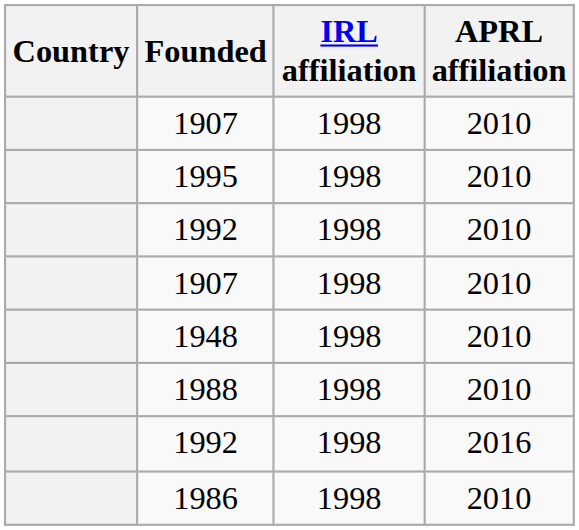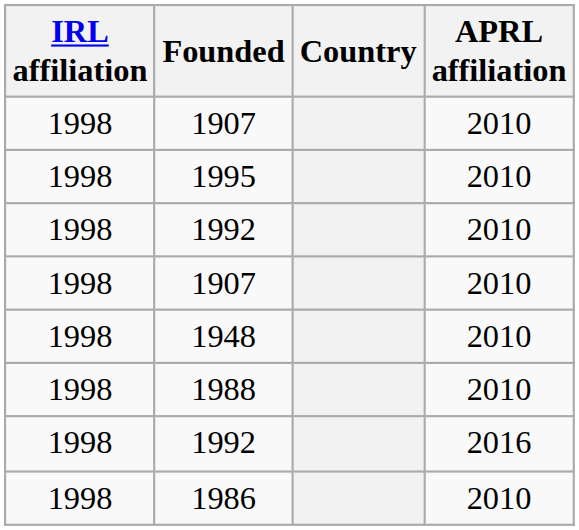 <table class="wikitable sortable plainrowheaders" style="text-align:center; font-size:95%">
 <tr>
+<th><a href='#'>IRL</a><br>affiliation</th>
+<th>Founded</th>
 <th>Country</th>
-<th>Founded</th>
-<th><a href='#'>IRL</a><br>affiliation</th>
 <th>APRL<br>affiliation</th>
 </tr>
 <tr>
+<td>1998</td>
+<td>1907</td>
 <th scope=row></th>
-<td>1907</td>
-<td>1998</td>
 <td>2010</td>
 </tr>
 <tr>
+<td>1998</td>
+<td>1995</td>
 <th scope=row></th>
-<td>1995</td>
-<td>1998</td>
 <td>2010</td>
 </tr>
 <tr>
+<td>1998</td>
+<td>1992</td>
 <th scope=row></th>
-<td>1992</td>
-<td>1998</td>
 <td>2010</td>
 </tr>
 <tr>
+<td>1998</td>
+<td>1907</td>
 <th scope=row></th>
-<td>1907</td>
-<td>1998</td>
 <td>2010</td>
 </tr>
 <tr>
+<td>1998</td>
+<td>1948</td>
 <th scope=row></th>
-<td>1948</td>
-<td>1998</td>
 <td>2010</td>
 </tr>
 <tr>
+<td>1998</td>
+<td>1988</td>
 <th scope=row></th>
-<td>1988</td>
-<td>1998</td>
 <td>2010</td>
 </tr>
 <tr>
+<td>1998</td>
+<td>1992</td>
 <th scope=row></th>
-<td>1992</td>
-<td>1998</td>
 <td>2016</td>
 </tr>
 <tr>
+<td>1998</td>
+<td>1986</td>
 <th scope=row></th>
-<td>1986</td>
-<td>1998</td>
 <td>2010</td>
 </tr>
 </table>
